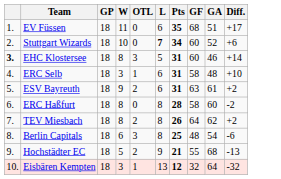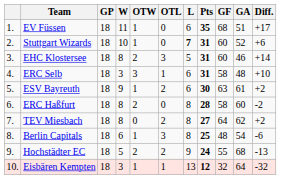 <table class="wikitable sortable">
 <tr class="hintergrundfarbe5">
 <th></th>
 <th>Team</th>
 <th>GP</th>
 <th>W</th>
+<th>OTW</th>
 <th>OTL</th>
 <th>L</th>
 <th>Pts</th>
 <th>GF</th>
 <th>GA</th>
 <th>Diff.</th>
 </tr>
 <tr>
 <td>1.</td>
 <td style="text-align:left"><a href='#'>EV Füssen</a></td>
 <td>18</td>
 <td>11</td>
+<td>1</td>
 <td>0</td>
 <td>6</td>
 <td><strong>35</strong></td>
 <td>68</td>
 <td>51</td>
 <td>+17</td>
 </tr>
 <tr>
 <td>2.</td>
 <td style="text-align:left"><a href='#'>Stuttgart Wizards</a></td>
 <td>18</td>
 <td>10</td>
+<td>1</td>
 <td>0</td>
 <td><strong>7</strong></td>
-<td><strong>34</strong></td>
+<td><strong>31</strong></td>
 <td>60</td>
 <td>52</td>
 <td>+6</td>
 </tr>
 <tr>
-<td><strong>3.</strong></td>
+<td>3.</td>
 <td style="text-align:left"><a href='#'>EHC Klostersee</a></td>
 <td>18</td>
 <td>8</td>
+<td>2</td>
 <td>3</td>
 <td>5</td>
 <td><strong>31</strong></td>
 <td>60</td>
 <td>46</td>
 <td>+14</td>
 </tr>
 <tr>
 <td>4.</td>
 <td style="text-align:left"><a href='#'>ERC Selb</a></td>
 <td>18</td>
+<td>3</td>
 <td>3</td>
 <td>1</td>
 <td>6</td>
 <td><strong>31</strong></td>
 <td>58</td>
 <td>48</td>
 <td>+10</td>
 </tr>
 <tr>
 <td>5.</td>
 <td style="text-align:left"><a href='#'>ESV Bayreuth</a></td>
 <td>18</td>
 <td>9</td>
+<td>1</td>
 <td>2</td>
 <td>6</td>
-<td><strong>31</strong></td>
+<td><strong>30</strong></td>
 <td>63</td>
 <td>61</td>
 <td>+2</td>
 </tr>
 <tr>
 <td>6.</td>
 <td style="text-align:left"><a href='#'>ERC Haßfurt</a></td>
 <td>18</td>
 <td>8</td>
+<td>2</td>
 <td>0</td>
 <td>8</td>
 <td><strong>28</strong></td>
 <td>58</td>
 <td>60</td>
 <td>-2</td>
 </tr>
 <tr>
 <td>7.</td>
 <td style="text-align:left"><a href='#'>TEV Miesbach</a></td>
 <td>18</td>
 <td>8</td>
+<td>0</td>
 <td>2</td>
 <td>8</td>
-<td><strong>26</strong></td>
+<td><strong>27</strong></td>
 <td>64</td>
 <td>62</td>
 <td>+2</td>
 </tr>
 <tr>
 <td>8.</td>
 <td style="text-align:left"><a href='#'>Berlin Capitals</a></td>
 <td>18</td>
 <td>6</td>
+<td>1</td>
 <td>3</td>
 <td>8</td>
 <td><strong>25</strong></td>
 <td>48</td>
 <td>54</td>
 <td>-6</td>
 </tr>
 <tr>
 <td>9.</td>
 <td style="text-align:left"><a href='#'>Hochstädter EC</a></td>
 <td>18</td>
 <td>5</td>
 <td>2</td>
+<td>2</td>
 <td>9</td>
-<td><strong>21</strong></td>
+<td><strong>24</strong></td>
 <td>55</td>
 <td>68</td>
 <td>-13</td>
 </tr>
 <tr bgcolor=#FFE4E1 align="left">
 <td>10.</td>
 <td style="text-align:left"><a href='#'>Eisbären Kempten</a></td>
 <td>18</td>
 <td>3</td>
 <td>1</td>
+<td>1</td>
 <td>13</td>
 <td><strong>12</strong></td>
 <td>32</td>
 <td>64</td>
 <td>-32</td>
 </tr>
 </table>
